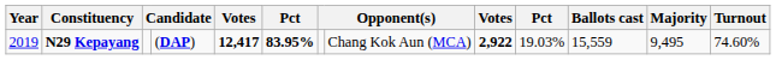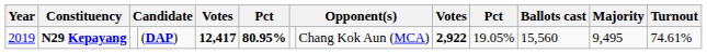 <table class="wikitable" style="margin:0.5em ; font-size:95%">
 <tr>
 <th>Year</th>
 <th>Constituency</th>
 <th colspan=2>Candidate</th>
 <th>Votes</th>
 <th>Pct</th>
 <th colspan=2>Opponent(s)</th>
 <th>Votes</th>
 <th>Pct</th>
 <th>Ballots cast</th>
 <th>Majority</th>
 <th>Turnout</th>
 </tr>
 <tr>
 <td><a href='#'>2019</a></td>
 <td><strong>N29 <a href='#'>Kepayang</a></strong></td>
 <td></td>
 <td> (<a href='#'><strong>DAP</strong></a>)</td>
 <td align="right"><strong>12,417</strong></td>
-<td><strong>83.95%</strong></td>
+<td><strong>80.95%</strong></td>
 <td></td>
 <td>Chang Kok Aun (<a href='#'>MCA</a>)</td>
 <td align="right"><strong>2,922</strong></td>
-<td>19.03%</td>
-<td>15,559</td>
+<td>19.05%</td>
+<td>15,560</td>
 <td>9,495</td>
-<td>74.60%</td>
+<td>74.61%</td>
 </tr>
 </table>
